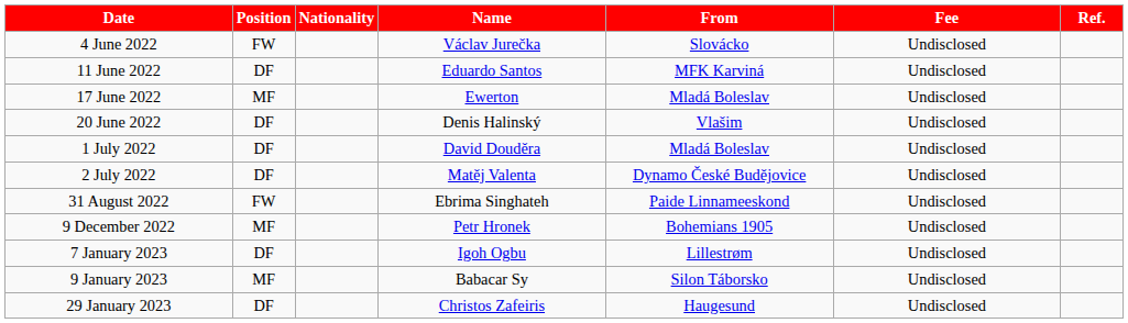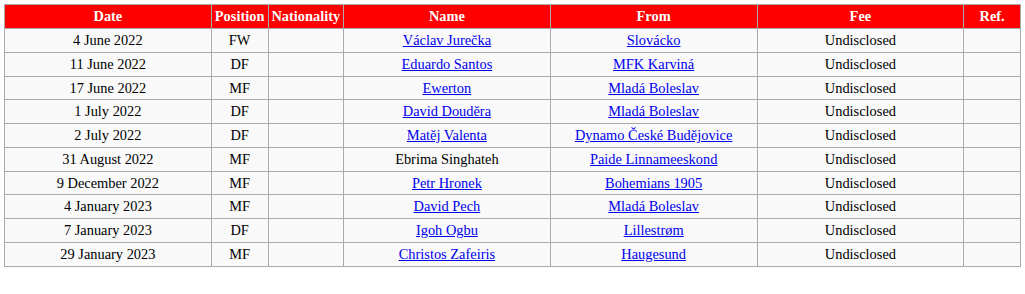 <table class="wikitable"  style="text-align:center; font-size:90%; ">
 <tr>
 <th style="background:#ff0000; color:white; width:200px;">Date</th>
 <th style="background:#ff0000; color:white; width:50px;">Position</th>
 <th style="background:#ff0000; color:white; width:50px;">Nationality</th>
 <th style="background:#ff0000; color:white; width:200px;">Name</th>
 <th style="background:#ff0000; color:white; width:200px;">From</th>
 <th style="background:#ff0000; color:white; width:200px;">Fee</th>
 <th style="background:#ff0000; color:white; width:50px;">Ref.</th>
 </tr>
 <tr>
 <td>4 June 2022</td>
 <td>FW</td>
 <td></td>
 <td><a href='#'>Václav Jurečka</a></td>
 <td><a href='#'>Slovácko</a></td>
 <td>Undisclosed</td>
 <td></td>
 </tr>
 <tr>
 <td>11 June 2022</td>
 <td>DF</td>
 <td></td>
 <td><a href='#'>Eduardo Santos</a></td>
 <td><a href='#'>MFK Karviná</a></td>
 <td>Undisclosed</td>
 <td></td>
 </tr>
 <tr>
 <td>17 June 2022</td>
 <td>MF</td>
 <td></td>
 <td><a href='#'>Ewerton</a></td>
 <td><a href='#'>Mladá Boleslav</a></td>
 <td>Undisclosed</td>
 <td></td>
 </tr>
 <tr>
-<td>20 June 2022</td>
-<td>DF</td>
-<td></td>
-<td>Denis Halinský</td>
-<td><a href='#'>Vlašim</a></td>
-<td>Undisclosed</td>
-<td></td>
-</tr>
-<tr>
 <td>1 July 2022</td>
 <td>DF</td>
 <td></td>
 <td><a href='#'>David Douděra</a></td>
 <td><a href='#'>Mladá Boleslav</a></td>
 <td>Undisclosed</td>
 <td></td>
 </tr>
 <tr>
 <td>2 July 2022</td>
 <td>DF</td>
 <td></td>
 <td><a href='#'>Matěj Valenta</a></td>
 <td><a href='#'>Dynamo České Budějovice</a></td>
 <td>Undisclosed</td>
 <td></td>
 </tr>
 <tr>
 <td>31 August 2022</td>
-<td>FW</td>
+<td>MF</td>
 <td></td>
 <td>Ebrima Singhateh</td>
 <td><a href='#'>Paide Linnameeskond</a></td>
 <td>Undisclosed</td>
 <td></td>
 </tr>
 <tr>
 <td>9 December 2022</td>
 <td>MF</td>
 <td></td>
 <td><a href='#'>Petr Hronek</a></td>
 <td><a href='#'>Bohemians 1905</a></td>
 <td>Undisclosed</td>
 <td></td>
 </tr>
 <tr>
+<td>4 January 2023</td>
+<td>MF</td>
+<td></td>
+<td><a href='#'>David Pech</a></td>
+<td><a href='#'>Mladá Boleslav</a></td>
+<td>Undisclosed</td>
+<td></td>
+</tr>
+<tr>
 <td>7 January 2023</td>
 <td>DF</td>
 <td></td>
 <td><a href='#'>Igoh Ogbu</a></td>
 <td><a href='#'>Lillestrøm</a></td>
 <td>Undisclosed</td>
 <td></td>
 </tr>
 <tr>
-<td>9 January 2023</td>
+<td>29 January 2023</td>
 <td>MF</td>
-<td></td>
-<td>Babacar Sy</td>
-<td><a href='#'>Silon Táborsko</a></td>
-<td>Undisclosed</td>
-<td></td>
-</tr>
-<tr>
-<td>29 January 2023</td>
-<td>DF</td>
 <td></td>
 <td><a href='#'>Christos Zafeiris</a></td>
 <td><a href='#'>Haugesund</a></td>
 <td>Undisclosed</td>
 <td></td>
 </tr>
 </table>
